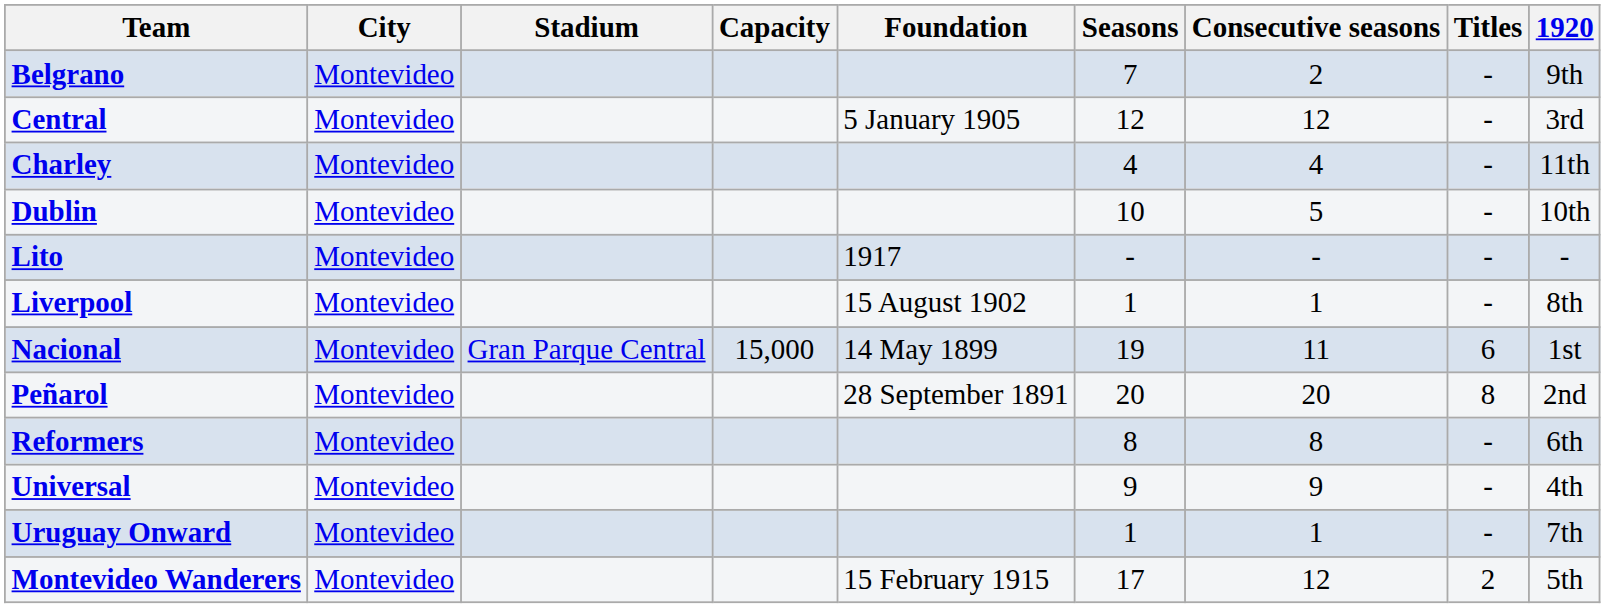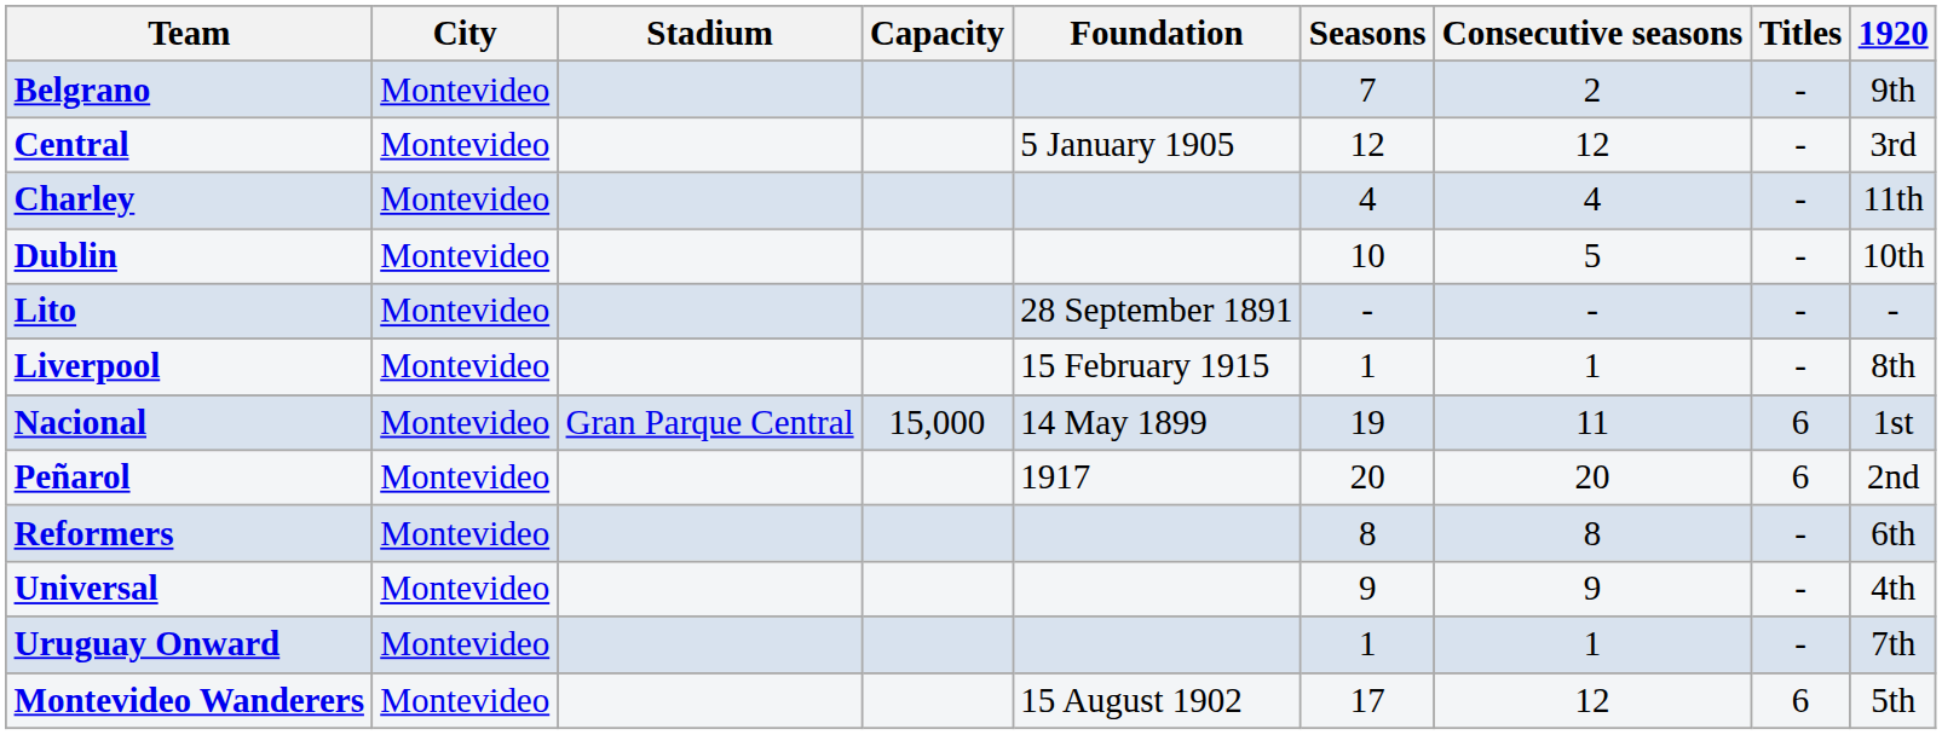 <table class="wikitable">
 <tr>
 <th>Team</th>
 <th>City</th>
 <th>Stadium</th>
 <th>Capacity</th>
 <th>Foundation</th>
 <th>Seasons</th>
 <th>Consecutive seasons</th>
 <th>Titles</th>
 <th><a href='#'>1920</a></th>
 </tr>
 <tr bgcolor=#D8E2EE>
 <td> <strong><a href='#'>Belgrano</a></strong></td>
 <td> <a href='#'>Montevideo</a></td>
 <td></td>
 <td align=center></td>
 <td></td>
 <td align=center>7</td>
 <td align=center>2</td>
 <td align=center>-</td>
 <td align=center>9th</td>
 </tr>
 <tr bgcolor=#F3F5F7>
 <td> <strong><a href='#'>Central</a></strong></td>
 <td> <a href='#'>Montevideo</a></td>
 <td></td>
 <td align=center></td>
 <td>5 January 1905</td>
 <td align=center>12</td>
 <td align=center>12</td>
 <td align=center>-</td>
 <td align=center>3rd</td>
 </tr>
 <tr bgcolor=#D8E2EE>
 <td> <strong><a href='#'>Charley</a></strong></td>
 <td> <a href='#'>Montevideo</a></td>
 <td></td>
 <td align=center></td>
 <td></td>
 <td align=center>4</td>
 <td align=center>4</td>
 <td align=center>-</td>
 <td align=center>11th</td>
 </tr>
 <tr bgcolor=#F3F5F7>
 <td> <strong><a href='#'>Dublin</a></strong></td>
 <td> <a href='#'>Montevideo</a></td>
 <td></td>
 <td align=center></td>
 <td></td>
 <td align=center>10</td>
 <td align=center>5</td>
 <td align=center>-</td>
 <td align=center>10th</td>
 </tr>
 <tr bgcolor=#D8E2EE>
 <td> <strong><a href='#'>Lito</a></strong></td>
 <td> <a href='#'>Montevideo</a></td>
 <td></td>
 <td align=center></td>
-<td>1917</td>
+<td>28 September 1891</td>
 <td align=center>-</td>
 <td align=center>-</td>
 <td align=center>-</td>
 <td align=center>-</td>
 </tr>
 <tr bgcolor=#F3F5F7>
 <td> <strong><a href='#'>Liverpool</a></strong></td>
 <td> <a href='#'>Montevideo</a></td>
 <td></td>
 <td align=center></td>
-<td>15 August 1902</td>
+<td>15 February 1915</td>
 <td align=center>1</td>
 <td align=center>1</td>
 <td align=center>-</td>
 <td align=center>8th</td>
 </tr>
 <tr bgcolor=#D8E2EE>
 <td> <strong><a href='#'>Nacional</a></strong></td>
 <td> <a href='#'>Montevideo</a></td>
 <td><a href='#'>Gran Parque Central</a></td>
 <td align=center>15,000</td>
 <td>14 May 1899</td>
 <td align=center>19</td>
 <td align=center>11</td>
 <td align=center>6</td>
 <td align=center>1st</td>
 </tr>
 <tr bgcolor=#F3F5F7>
 <td> <strong><a href='#'>Peñarol</a></strong></td>
 <td> <a href='#'>Montevideo</a></td>
 <td></td>
 <td align=center></td>
-<td>28 September 1891</td>
+<td>1917</td>
 <td align=center>20</td>
 <td align=center>20</td>
-<td align=center>8</td>
+<td align=center>6</td>
 <td align=center>2nd</td>
 </tr>
 <tr bgcolor=#D8E2EE>
 <td><strong><a href='#'>Reformers</a></strong></td>
 <td> <a href='#'>Montevideo</a></td>
 <td></td>
 <td align=center></td>
 <td></td>
 <td align=center>8</td>
 <td align=center>8</td>
 <td align=center>-</td>
 <td align=center>6th</td>
 </tr>
 <tr bgcolor=#F3F5F7>
 <td> <strong><a href='#'>Universal</a></strong></td>
 <td> <a href='#'>Montevideo</a></td>
 <td></td>
 <td align=center></td>
 <td></td>
 <td align=center>9</td>
 <td align=center>9</td>
 <td align=center>-</td>
 <td align=center>4th</td>
 </tr>
 <tr bgcolor=#D8E2EE>
 <td> <strong><a href='#'>Uruguay Onward</a></strong></td>
 <td> <a href='#'>Montevideo</a></td>
 <td></td>
 <td align=center></td>
 <td></td>
 <td align=center>1</td>
 <td align=center>1</td>
 <td align=center>-</td>
 <td align=center>7th</td>
 </tr>
 <tr bgcolor=#F3F5F7>
 <td> <strong><a href='#'>Montevideo Wanderers</a></strong></td>
 <td> <a href='#'>Montevideo</a></td>
 <td></td>
 <td align=center></td>
-<td>15 February 1915</td>
+<td>15 August 1902</td>
 <td align=center>17</td>
 <td align=center>12</td>
-<td align=center>2</td>
+<td align=center>6</td>
 <td align=center>5th</td>
 </tr>
 </table>
